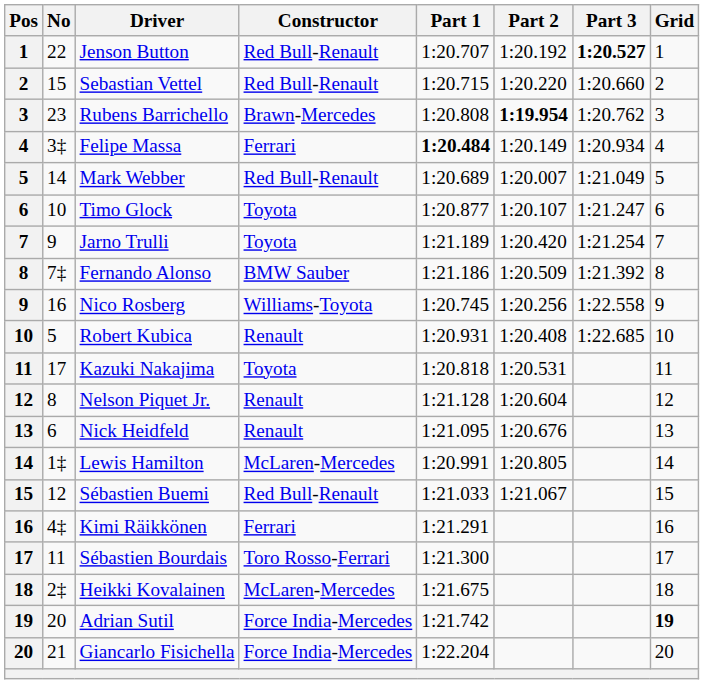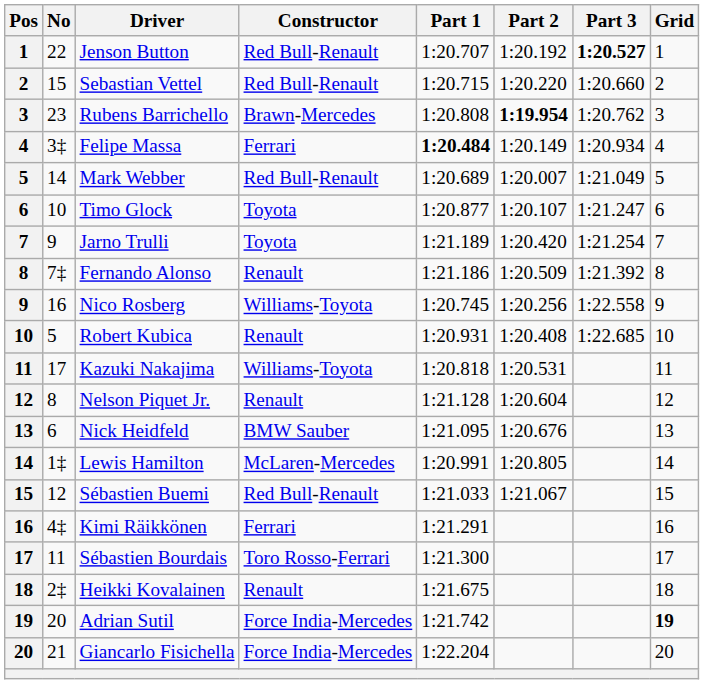 <table class="wikitable sortable" style="font-size: 85%">
 <tr>
 <th>Pos</th>
 <th>No</th>
 <th>Driver</th>
 <th>Constructor</th>
 <th>Part 1</th>
 <th>Part 2</th>
 <th>Part 3</th>
 <th>Grid</th>
 </tr>
 <tr>
 <th>1</th>
 <td>22</td>
 <td> <a href='#'>Jenson Button</a></td>
 <td><a href='#'>Red Bull</a>-<a href='#'>Renault</a></td>
 <td>1:20.707</td>
 <td>1:20.192</td>
 <td><strong>1:20.527</strong></td>
 <td>1</td>
 </tr>
 <tr>
 <th>2</th>
 <td>15</td>
 <td> <a href='#'>Sebastian Vettel</a></td>
 <td><a href='#'>Red Bull</a>-<a href='#'>Renault</a></td>
 <td>1:20.715</td>
 <td>1:20.220</td>
 <td>1:20.660</td>
 <td>2</td>
 </tr>
 <tr>
 <th>3</th>
 <td>23</td>
 <td> <a href='#'>Rubens Barrichello</a></td>
 <td><a href='#'>Brawn</a>-<a href='#'>Mercedes</a></td>
 <td>1:20.808</td>
 <td><strong>1:19.954</strong></td>
 <td>1:20.762</td>
 <td>3</td>
 </tr>
 <tr>
 <th>4</th>
 <td>3‡</td>
 <td> <a href='#'>Felipe Massa</a></td>
 <td><a href='#'>Ferrari</a></td>
 <td><strong>1:20.484</strong></td>
 <td>1:20.149</td>
 <td>1:20.934</td>
 <td>4</td>
 </tr>
 <tr>
 <th>5</th>
 <td>14</td>
 <td> <a href='#'>Mark Webber</a></td>
 <td><a href='#'>Red Bull</a>-<a href='#'>Renault</a></td>
 <td>1:20.689</td>
 <td>1:20.007</td>
 <td>1:21.049</td>
 <td>5</td>
 </tr>
 <tr>
 <th>6</th>
 <td>10</td>
 <td> <a href='#'>Timo Glock</a></td>
 <td><a href='#'>Toyota</a></td>
 <td>1:20.877</td>
 <td>1:20.107</td>
 <td>1:21.247</td>
 <td>6</td>
 </tr>
 <tr>
 <th>7</th>
 <td>9</td>
 <td> <a href='#'>Jarno Trulli</a></td>
 <td><a href='#'>Toyota</a></td>
 <td>1:21.189</td>
 <td>1:20.420</td>
 <td>1:21.254</td>
 <td>7</td>
 </tr>
 <tr>
 <th>8</th>
 <td>7‡</td>
 <td> <a href='#'>Fernando Alonso</a></td>
-<td><a href='#'>BMW Sauber</a></td>
+<td><a href='#'>Renault</a></td>
 <td>1:21.186</td>
 <td>1:20.509</td>
 <td>1:21.392</td>
 <td>8</td>
 </tr>
 <tr>
 <th>9</th>
 <td>16</td>
 <td> <a href='#'>Nico Rosberg</a></td>
 <td><a href='#'>Williams</a>-<a href='#'>Toyota</a></td>
 <td>1:20.745</td>
 <td>1:20.256</td>
 <td>1:22.558</td>
 <td>9</td>
 </tr>
 <tr>
 <th>10</th>
 <td>5</td>
 <td> <a href='#'>Robert Kubica</a></td>
 <td><a href='#'>Renault</a></td>
 <td>1:20.931</td>
 <td>1:20.408</td>
 <td>1:22.685</td>
 <td>10</td>
 </tr>
 <tr>
 <th>11</th>
 <td>17</td>
 <td> <a href='#'>Kazuki Nakajima</a></td>
-<td><a href='#'>Toyota</a></td>
+<td><a href='#'>Williams</a>-<a href='#'>Toyota</a></td>
 <td>1:20.818</td>
 <td>1:20.531</td>
 <td></td>
 <td>11</td>
 </tr>
 <tr>
 <th>12</th>
 <td>8</td>
 <td> <a href='#'>Nelson Piquet Jr.</a></td>
 <td><a href='#'>Renault</a></td>
 <td>1:21.128</td>
 <td>1:20.604</td>
 <td></td>
 <td>12</td>
 </tr>
 <tr>
 <th>13</th>
 <td>6</td>
 <td> <a href='#'>Nick Heidfeld</a></td>
-<td><a href='#'>Renault</a></td>
+<td><a href='#'>BMW Sauber</a></td>
 <td>1:21.095</td>
 <td>1:20.676</td>
 <td></td>
 <td>13</td>
 </tr>
 <tr>
 <th>14</th>
 <td>1‡</td>
 <td> <a href='#'>Lewis Hamilton</a></td>
 <td><a href='#'>McLaren</a>-<a href='#'>Mercedes</a></td>
 <td>1:20.991</td>
 <td>1:20.805</td>
 <td></td>
 <td>14</td>
 </tr>
 <tr>
 <th>15</th>
 <td>12</td>
 <td> <a href='#'>Sébastien Buemi</a></td>
 <td><a href='#'>Red Bull</a>-<a href='#'>Renault</a></td>
 <td>1:21.033</td>
 <td>1:21.067</td>
 <td></td>
 <td>15</td>
 </tr>
 <tr>
 <th>16</th>
 <td>4‡</td>
 <td> <a href='#'>Kimi Räikkönen</a></td>
 <td><a href='#'>Ferrari</a></td>
 <td>1:21.291</td>
 <td></td>
 <td></td>
 <td>16</td>
 </tr>
 <tr>
 <th>17</th>
 <td>11</td>
 <td> <a href='#'>Sébastien Bourdais</a></td>
 <td><a href='#'>Toro Rosso</a>-<a href='#'>Ferrari</a></td>
 <td>1:21.300</td>
 <td></td>
 <td></td>
 <td>17</td>
 </tr>
 <tr>
 <th>18</th>
 <td>2‡</td>
 <td> <a href='#'>Heikki Kovalainen</a></td>
-<td><a href='#'>McLaren</a>-<a href='#'>Mercedes</a></td>
+<td><a href='#'>Renault</a></td>
 <td>1:21.675</td>
 <td></td>
 <td></td>
 <td>18</td>
 </tr>
 <tr>
 <th>19</th>
 <td>20</td>
 <td> <a href='#'>Adrian Sutil</a></td>
 <td><a href='#'>Force India</a>-<a href='#'>Mercedes</a></td>
 <td>1:21.742</td>
 <td></td>
 <td></td>
 <td><strong>19</strong></td>
 </tr>
 <tr>
 <th>20</th>
 <td>21</td>
 <td> <a href='#'>Giancarlo Fisichella</a></td>
 <td><a href='#'>Force India</a>-<a href='#'>Mercedes</a></td>
 <td>1:22.204</td>
 <td></td>
 <td></td>
 <td>20</td>
 </tr>
 <tr>
 <th colspan="8"></th>
 </tr>
 </table>
